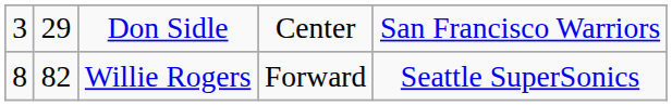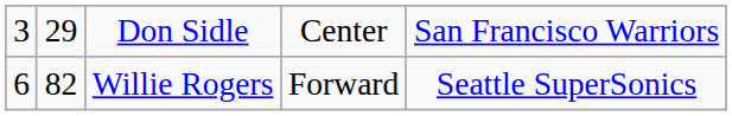 <table class="wikitable" style="text-align:center">
 <tr>
 <td>3</td>
 <td>29</td>
 <td><a href='#'>Don Sidle</a></td>
 <td>Center</td>
 <td><a href='#'>San Francisco Warriors</a></td>
 </tr>
 <tr>
-<td>8</td>
+<td>6</td>
 <td>82</td>
 <td><a href='#'>Willie Rogers</a></td>
 <td>Forward</td>
 <td><a href='#'>Seattle SuperSonics</a></td>
 </tr>
 </table>
